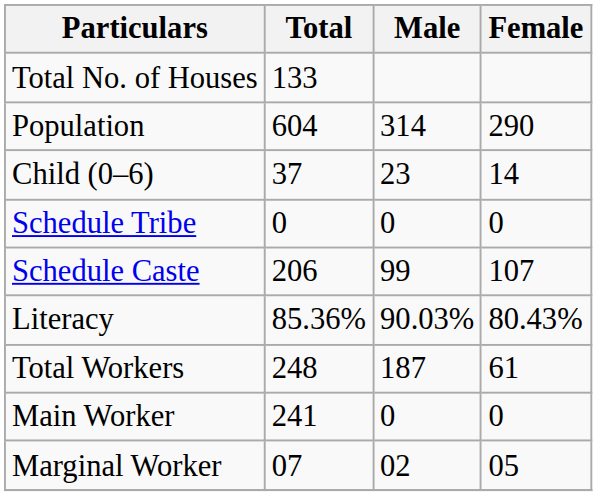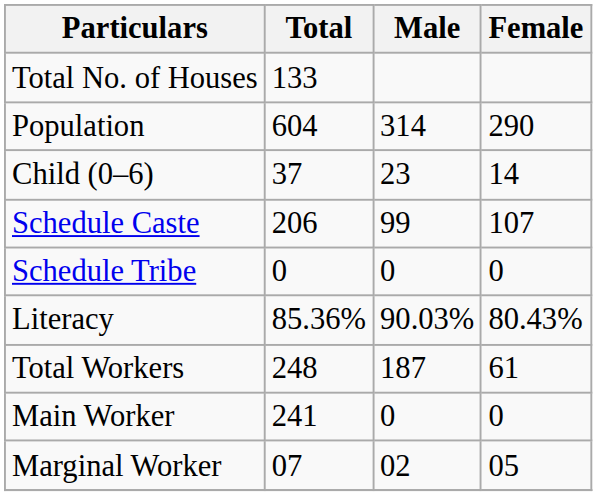 <table class="wikitable sortable">
 <tr>
 <th>Particulars</th>
 <th>Total</th>
 <th>Male</th>
 <th>Female</th>
 </tr>
 <tr>
 <td>Total No. of Houses</td>
 <td>133</td>
 <td></td>
 <td></td>
 </tr>
 <tr>
 <td>Population</td>
 <td>604</td>
 <td>314</td>
 <td>290</td>
 </tr>
 <tr>
 <td>Child (0–6)</td>
 <td>37</td>
 <td>23</td>
 <td>14</td>
 </tr>
 <tr>
+<td><a href='#'>Schedule Caste</a></td>
+<td>206</td>
+<td>99</td>
+<td>107</td>
+</tr>
+<tr>
 <td><a href='#'>Schedule Tribe</a></td>
 <td>0</td>
 <td>0</td>
 <td>0</td>
-</tr>
-<tr>
-<td><a href='#'>Schedule Caste</a></td>
-<td>206</td>
-<td>99</td>
-<td>107</td>
 </tr>
 <tr>
 <td>Literacy</td>
 <td>85.36%</td>
 <td>90.03%</td>
 <td>80.43%</td>
 </tr>
 <tr>
 <td>Total Workers</td>
 <td>248</td>
 <td>187</td>
 <td>61</td>
 </tr>
 <tr>
 <td>Main Worker</td>
 <td>241</td>
 <td>0</td>
 <td>0</td>
 </tr>
 <tr>
 <td>Marginal Worker</td>
 <td>07</td>
 <td>02</td>
 <td>05</td>
 </tr>
 <tr>
 </tr>
 </table>
